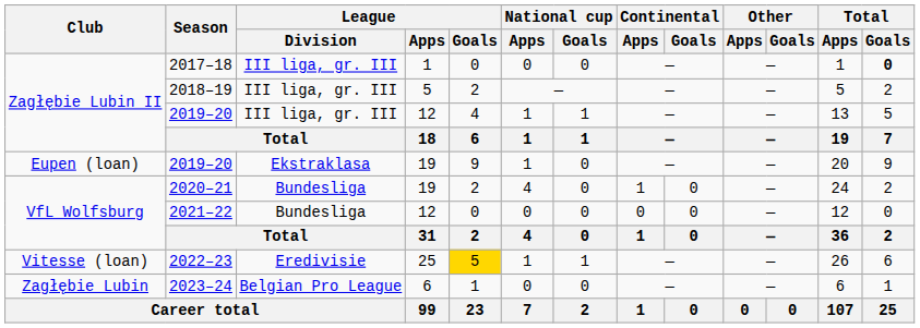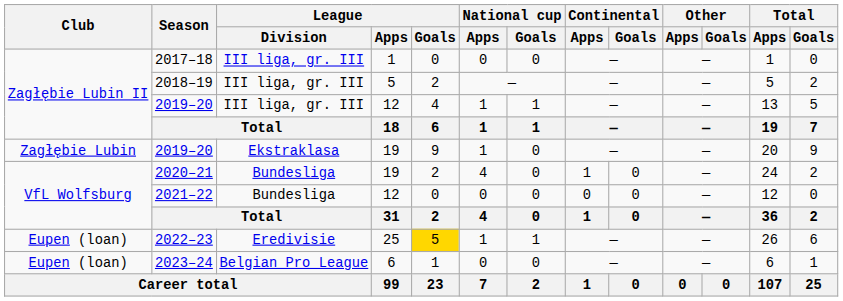 <table class="wikitable" style="text-align: center;">
 <tr>
 <th rowspan="2">Club</th>
 <th rowspan="2">Season</th>
 <th colspan="3">League</th>
 <th colspan="2">National cup</th>
 <th colspan="2">Continental</th>
 <th colspan="2">Other</th>
 <th colspan="2">Total</th>
 </tr>
 <tr>
 <th>Division</th>
 <th>Apps</th>
 <th>Goals</th>
 <th>Apps</th>
 <th>Goals</th>
 <th>Apps</th>
 <th>Goals</th>
 <th>Apps</th>
 <th>Goals</th>
 <th>Apps</th>
 <th>Goals</th>
 </tr>
 <tr>
 <td rowspan=4><a href='#'>Zagłębie Lubin II</a></td>
 <td>2017–18</td>
 <td><a href='#'>III liga, gr. III</a></td>
 <td>1</td>
 <td>0</td>
 <td>0</td>
 <td>0</td>
 <td colspan="2">—</td>
 <td colspan="2">—</td>
 <td>1</td>
-<td><strong>0</strong></td>
+<td>0</td>
 </tr>
 <tr>
 <td>2018–19</td>
 <td>III liga, gr. III</td>
 <td>5</td>
 <td>2</td>
 <td colspan="2">—</td>
 <td colspan="2">—</td>
 <td colspan="2">—</td>
 <td>5</td>
 <td>2</td>
 </tr>
 <tr>
 <td><a href='#'>2019–20</a></td>
 <td>III liga, gr. III</td>
 <td>12</td>
 <td>4</td>
 <td>1</td>
 <td>1</td>
 <td colspan="2">—</td>
 <td colspan="2">—</td>
 <td>13</td>
 <td>5</td>
 </tr>
 <tr>
 <th colspan="2">Total</th>
 <th>18</th>
 <th>6</th>
 <th>1</th>
 <th>1</th>
 <th colspan="2">—</th>
 <th colspan="2">—</th>
 <th>19</th>
 <th>7</th>
 </tr>
 <tr>
-<td><a href='#'>Eupen</a> (loan)</td>
+<td><a href='#'>Zagłębie Lubin</a></td>
 <td><a href='#'>2019–20</a></td>
 <td><a href='#'>Ekstraklasa</a></td>
 <td>19</td>
 <td>9</td>
 <td>1</td>
 <td>0</td>
 <td colspan="2">—</td>
 <td colspan="2">—</td>
 <td>20</td>
 <td>9</td>
 </tr>
 <tr>
 <td rowspan=3><a href='#'>VfL Wolfsburg</a></td>
 <td><a href='#'>2020–21</a></td>
 <td><a href='#'>Bundesliga</a></td>
 <td>19</td>
 <td>2</td>
 <td>4</td>
 <td>0</td>
 <td>1</td>
 <td>0</td>
 <td colspan="2">—</td>
 <td>24</td>
 <td>2</td>
 </tr>
 <tr>
 <td><a href='#'>2021–22</a></td>
 <td>Bundesliga</td>
 <td>12</td>
 <td>0</td>
 <td>0</td>
 <td>0</td>
 <td>0</td>
 <td>0</td>
 <td colspan="2">—</td>
 <td>12</td>
 <td>0</td>
 </tr>
 <tr>
 <th colspan="2">Total</th>
 <th>31</th>
 <th>2</th>
 <th>4</th>
 <th>0</th>
 <th>1</th>
 <th>0</th>
 <th colspan="2">—</th>
 <th>36</th>
 <th>2</th>
 </tr>
 <tr>
-<td><a href='#'>Vitesse</a> (loan)</td>
+<td><a href='#'>Eupen</a> (loan)</td>
 <td><a href='#'>2022–23</a></td>
 <td><a href='#'>Eredivisie</a></td>
 <td>25</td>
 <td style="background: gold;">5</td>
 <td>1</td>
 <td>1</td>
 <td colspan=2>—</td>
 <td colspan=2>—</td>
 <td>26</td>
 <td>6</td>
 </tr>
 <tr>
-<td><a href='#'>Zagłębie Lubin</a></td>
+<td><a href='#'>Eupen</a> (loan)</td>
 <td><a href='#'>2023–24</a></td>
 <td><a href='#'>Belgian Pro League</a></td>
 <td>6</td>
 <td>1</td>
 <td>0</td>
 <td>0</td>
 <td colspan=2>—</td>
 <td colspan=2>—</td>
 <td>6</td>
 <td>1</td>
 </tr>
 <tr>
 <th colspan="3">Career total</th>
 <th>99</th>
 <th>23</th>
 <th>7</th>
 <th>2</th>
 <th>1</th>
 <th>0</th>
 <th>0</th>
 <th>0</th>
 <th>107</th>
 <th>25</th>
 </tr>
 </table>
